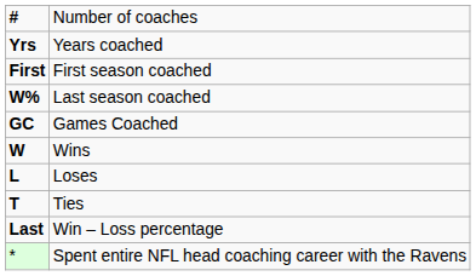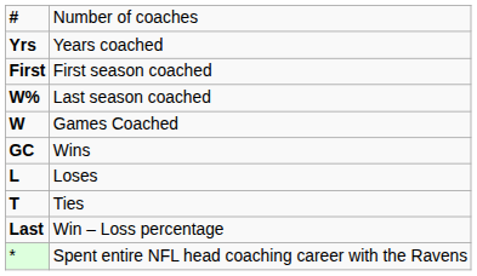 <table class="wikitable">
 <tr>
 <td><strong>#</strong></td>
 <td>Number of coaches</td>
 </tr>
 <tr>
 <td><strong>Yrs</strong></td>
 <td>Years coached</td>
 </tr>
 <tr>
 <td><strong>First</strong></td>
 <td>First season coached</td>
 </tr>
 <tr>
 <td><strong>W%</strong></td>
 <td>Last season coached</td>
 </tr>
 <tr>
-<td><strong>GC</strong></td>
+<td><strong>W</strong></td>
 <td>Games Coached</td>
 </tr>
 <tr>
-<td><strong>W</strong></td>
+<td><strong>GC</strong></td>
 <td>Wins</td>
 </tr>
 <tr>
 <td><strong>L</strong></td>
 <td>Loses</td>
 </tr>
 <tr>
 <td><strong>T</strong></td>
 <td>Ties</td>
 </tr>
 <tr>
 <td><strong>Last</strong></td>
 <td>Win – Loss percentage<br></td>
 </tr>
 <tr>
 <td style="background-color:#ddffdd">*</td>
 <td>Spent entire NFL head coaching career with the Ravens</td>
 </tr>
 </table>
